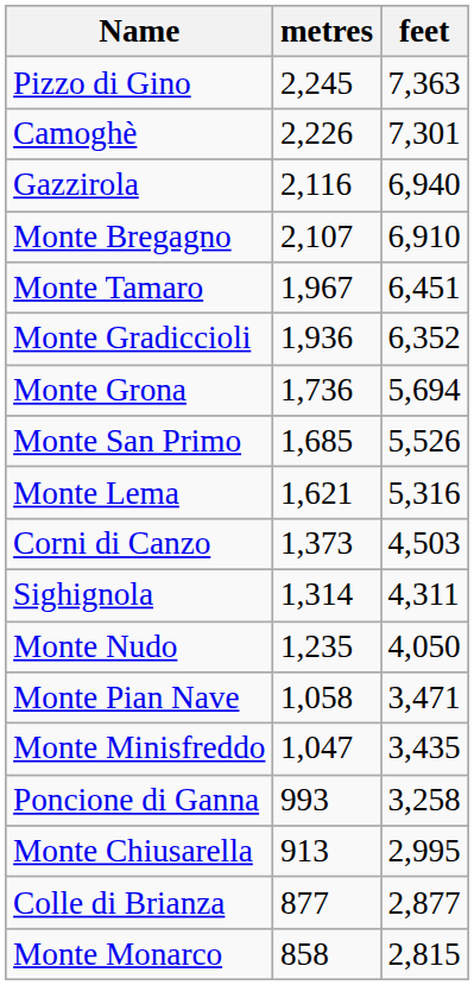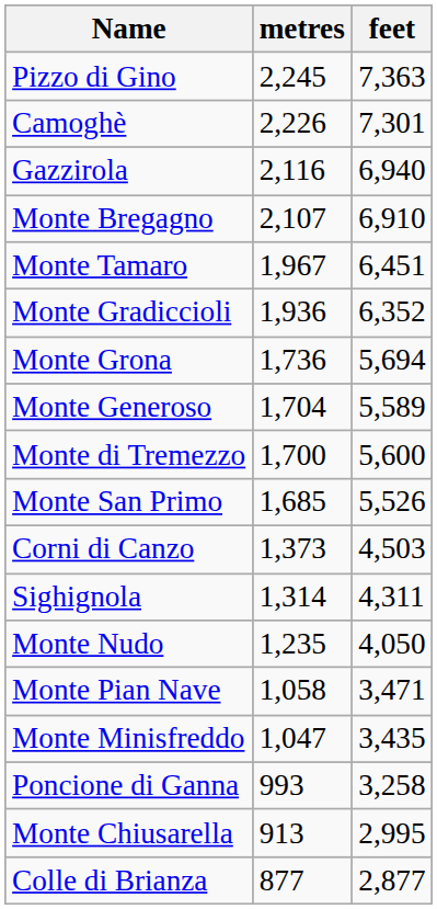 <table class="wikitable sortable">
 <tr>
 <th>Name</th>
 <th>metres</th>
 <th>feet</th>
 </tr>
 <tr>
 <td><a href='#'>Pizzo di Gino</a></td>
 <td>2,245</td>
 <td>7,363</td>
 </tr>
 <tr>
 <td><a href='#'>Camoghè</a></td>
 <td>2,226</td>
 <td>7,301</td>
 </tr>
 <tr>
 <td><a href='#'>Gazzirola</a></td>
 <td>2,116</td>
 <td>6,940</td>
 </tr>
 <tr>
 <td><a href='#'>Monte Bregagno</a></td>
 <td>2,107</td>
 <td>6,910</td>
 </tr>
 <tr>
 <td><a href='#'>Monte Tamaro</a></td>
 <td>1,967</td>
 <td>6,451</td>
 </tr>
 <tr>
 <td><a href='#'>Monte Gradiccioli</a></td>
 <td>1,936</td>
 <td>6,352</td>
 </tr>
 <tr>
 <td><a href='#'>Monte Grona</a></td>
 <td>1,736</td>
 <td>5,694</td>
 </tr>
 <tr>
+<td><a href='#'>Monte Generoso</a></td>
+<td>1,704</td>
+<td>5,589</td>
+</tr>
+<tr>
+<td><a href='#'>Monte di Tremezzo</a></td>
+<td>1,700</td>
+<td>5,600</td>
+</tr>
+<tr>
 <td><a href='#'>Monte San Primo</a></td>
 <td>1,685</td>
 <td>5,526</td>
-</tr>
-<tr>
-<td><a href='#'>Monte Lema</a></td>
-<td>1,621</td>
-<td>5,316</td>
 </tr>
 <tr>
 <td><a href='#'>Corni di Canzo</a></td>
 <td>1,373</td>
 <td>4,503</td>
 </tr>
 <tr>
 <td><a href='#'>Sighignola</a></td>
 <td>1,314</td>
 <td>4,311</td>
 </tr>
 <tr>
 <td><a href='#'>Monte Nudo</a></td>
 <td>1,235</td>
 <td>4,050</td>
 </tr>
 <tr>
 <td><a href='#'>Monte Pian Nave</a></td>
 <td>1,058</td>
 <td>3,471</td>
 </tr>
 <tr>
 <td><a href='#'>Monte Minisfreddo</a></td>
 <td>1,047</td>
 <td>3,435</td>
 </tr>
 <tr>
 <td><a href='#'>Poncione di Ganna</a></td>
 <td>993</td>
 <td>3,258</td>
 </tr>
 <tr>
 <td><a href='#'>Monte Chiusarella</a></td>
 <td>913</td>
 <td>2,995</td>
 </tr>
 <tr>
 <td><a href='#'>Colle di Brianza</a></td>
 <td>877</td>
 <td>2,877</td>
 </tr>
-<tr>
-<td><a href='#'>Monte Monarco</a></td>
-<td>858</td>
-<td>2,815</td>
-</tr>
 </table>
